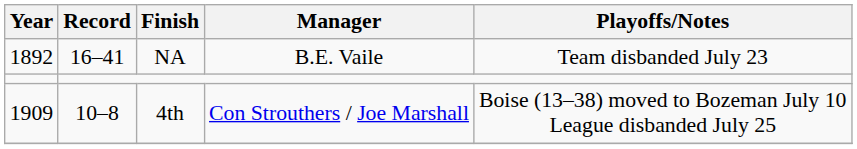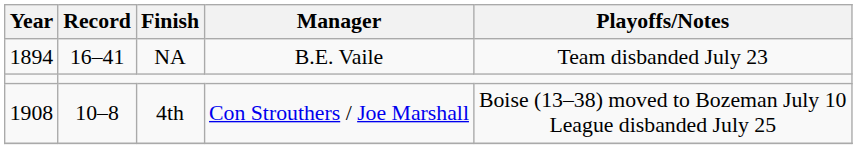 <table class="wikitable" style="text-align:center">
 <tr>
 <th>Year</th>
 <th>Record</th>
 <th>Finish</th>
 <th>Manager</th>
 <th>Playoffs/Notes</th>
 </tr>
 <tr>
-<td>1892</td>
+<td>1894</td>
 <td>16–41</td>
 <td>NA</td>
 <td>B.E. Vaile</td>
 <td>Team disbanded July 23</td>
 </tr>
 <tr>
 <td></td>
 </tr>
 <tr>
-<td>1909</td>
+<td>1908</td>
 <td>10–8</td>
 <td>4th</td>
 <td><a href='#'>Con Strouthers</a> / <a href='#'>Joe Marshall</a></td>
 <td>Boise (13–38) moved to Bozeman July 10<br>League disbanded July 25</td>
 </tr>
 <tr>
 </tr>
 </table>
